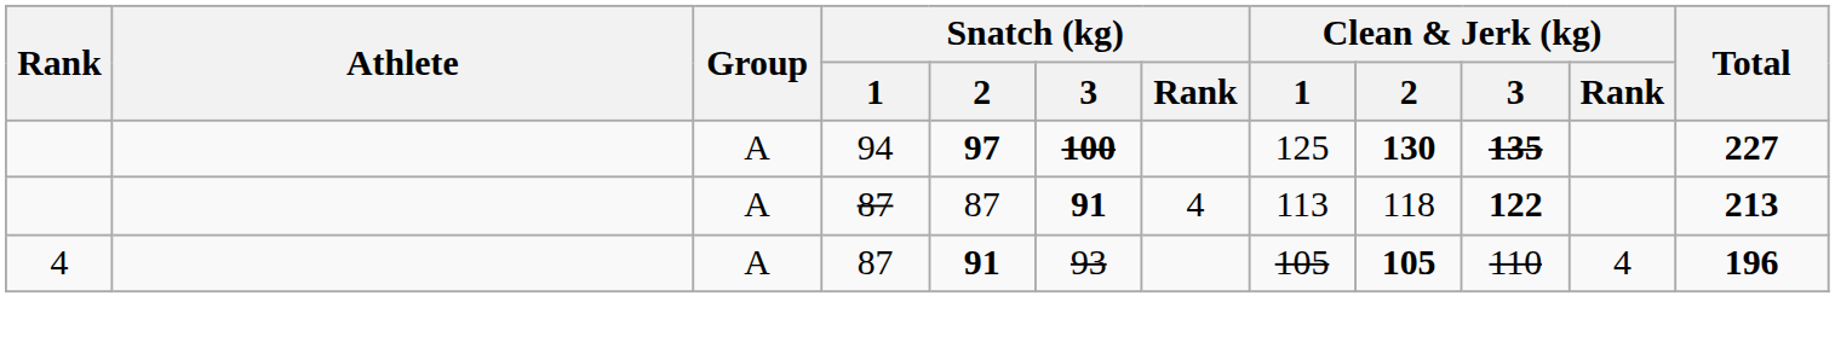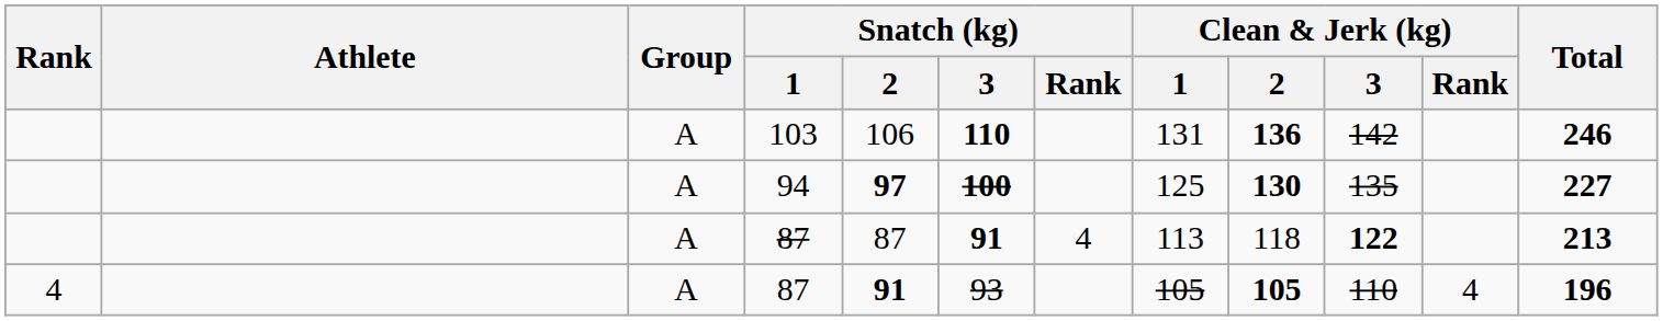 <table class = "wikitable" style="text-align:center;">
 <tr>
 <th rowspan=2 width=40>Rank</th>
 <th rowspan=2 width=250>Athlete</th>
 <th rowspan=2 width=50>Group</th>
 <th colspan=4>Snatch (kg)</th>
 <th colspan=4>Clean & Jerk (kg)</th>
 <th rowspan=2 width=60>Total</th>
 </tr>
 <tr>
 <th width=40>1</th>
 <th width=40>2</th>
 <th width=40>3</th>
 <th width=40>Rank</th>
 <th width=40>1</th>
 <th width=40>2</th>
 <th width=40>3</th>
 <th width=40>Rank</th>
 </tr>
 <tr>
 <td></td>
 <td align=left></td>
 <td>A</td>
+<td>103</td>
+<td>106</td>
+<td><strong>110</strong></td>
+<td></td>
+<td>131</td>
+<td><strong>136</strong></td>
+<td><s>142</s></td>
+<td></td>
+<td><strong>246</strong></td>
+</tr>
+<tr>
+<td></td>
+<td align=left></td>
+<td>A</td>
 <td>94</td>
 <td><strong>97</strong></td>
 <td><strong><s>100</s></strong></td>
 <td></td>
 <td>125</td>
 <td><strong>130</strong></td>
-<td><strong><s>135</s></strong></td>
+<td><s>135</s></td>
 <td></td>
 <td><strong>227</strong></td>
 </tr>
 <tr>
 <td></td>
 <td align=left></td>
 <td>A</td>
 <td><s>87</s></td>
 <td>87</td>
 <td><strong>91</strong></td>
 <td>4</td>
 <td>113</td>
 <td>118</td>
 <td><strong>122</strong></td>
 <td></td>
 <td><strong>213</strong></td>
 </tr>
 <tr>
 <td>4</td>
 <td align=left></td>
 <td>A</td>
 <td>87</td>
 <td><strong>91</strong></td>
 <td><s>93</s></td>
 <td></td>
 <td><s>105</s></td>
 <td><strong>105</strong></td>
 <td><s>110</s></td>
 <td>4</td>
 <td><strong>196</strong></td>
 </tr>
 </table>
